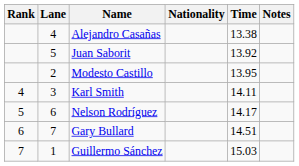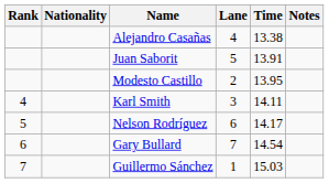 <table class="wikitable sortable" style="text-align:center;font-size:95%">
 <tr>
 <th>Rank</th>
+<th>Nationality</th>
+<th>Name</th>
 <th>Lane</th>
-<th>Name</th>
-<th>Nationality</th>
 <th>Time</th>
 <th>Notes</th>
 </tr>
 <tr>
 <td></td>
+<td align=left></td>
+<td align=left><a href='#'>Alejandro Casañas</a></td>
 <td>4</td>
-<td align=left><a href='#'>Alejandro Casañas</a></td>
-<td align=left></td>
 <td>13.38</td>
 <td></td>
 </tr>
 <tr>
 <td></td>
+<td align=left></td>
+<td align=left><a href='#'>Juan Saborit</a></td>
 <td>5</td>
-<td align=left><a href='#'>Juan Saborit</a></td>
-<td align=left></td>
-<td>13.92</td>
+<td>13.91</td>
 <td></td>
 </tr>
 <tr>
 <td></td>
+<td align=left></td>
+<td align=left><a href='#'>Modesto Castillo</a></td>
 <td>2</td>
-<td align=left><a href='#'>Modesto Castillo</a></td>
-<td align=left></td>
 <td>13.95</td>
 <td></td>
 </tr>
 <tr>
 <td>4</td>
+<td align=left></td>
+<td align=left><a href='#'>Karl Smith</a></td>
 <td>3</td>
-<td align=left><a href='#'>Karl Smith</a></td>
-<td align=left></td>
 <td>14.11</td>
 <td></td>
 </tr>
 <tr>
 <td>5</td>
+<td align=left></td>
+<td align=left><a href='#'>Nelson Rodríguez</a></td>
 <td>6</td>
-<td align=left><a href='#'>Nelson Rodríguez</a></td>
-<td align=left></td>
 <td>14.17</td>
 <td></td>
 </tr>
 <tr>
 <td>6</td>
+<td align=left></td>
+<td align=left><a href='#'>Gary Bullard</a></td>
 <td>7</td>
-<td align=left><a href='#'>Gary Bullard</a></td>
-<td align=left></td>
-<td>14.51</td>
+<td>14.54</td>
 <td></td>
 </tr>
 <tr>
 <td>7</td>
+<td align=left></td>
+<td align=left><a href='#'>Guillermo Sánchez</a></td>
 <td>1</td>
-<td align=left><a href='#'>Guillermo Sánchez</a></td>
-<td align=left></td>
 <td>15.03</td>
 <td></td>
 </tr>
 </table>
